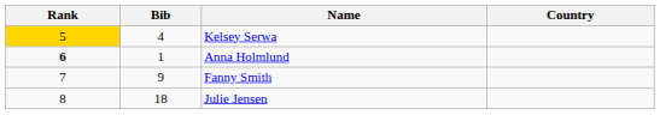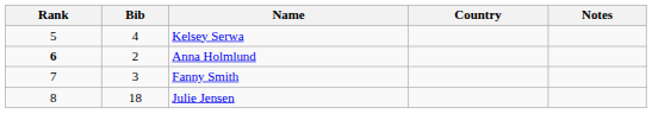 <table class="wikitable" style="text-align:center;" width=50%>
 <tr>
 <th>Rank</th>
 <th>Bib</th>
 <th>Name</th>
 <th>Country</th>
+<th>Notes</th>
 </tr>
 <tr>
-<td style="background: gold;">5</td>
+<td>5</td>
 <td>4</td>
 <td align=left><a href='#'>Kelsey Serwa</a></td>
 <td align=left></td>
+<td></td>
 </tr>
 <tr>
 <td><strong>6</strong></td>
-<td>1</td>
+<td>2</td>
 <td align=left><a href='#'>Anna Holmlund</a></td>
 <td align=left></td>
+<td></td>
 </tr>
 <tr>
 <td>7</td>
-<td>9</td>
+<td>3</td>
 <td align=left><a href='#'>Fanny Smith</a></td>
 <td align=left></td>
+<td></td>
 </tr>
 <tr>
 <td>8</td>
 <td>18</td>
 <td align=left><a href='#'>Julie Jensen</a></td>
 <td align=left></td>
+<td></td>
 </tr>
 </table>
